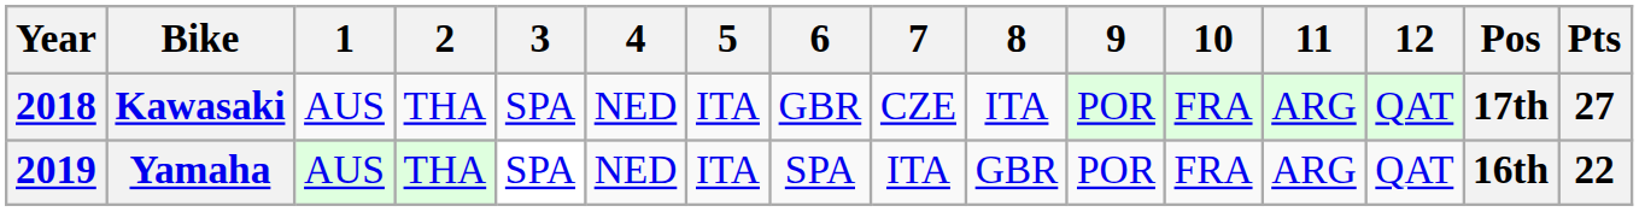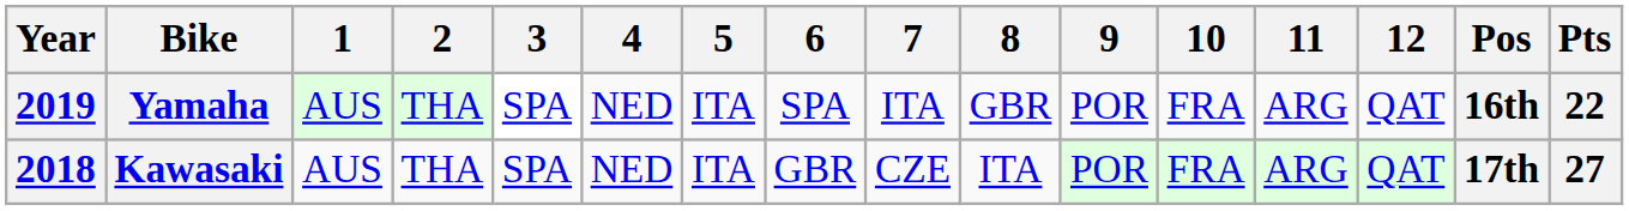 <table class="wikitable" style="text-align:center; font-size:90%">
 <tr>
 <th>Year</th>
 <th>Bike</th>
 <th>1</th>
 <th>2</th>
 <th>3</th>
 <th>4</th>
 <th>5</th>
 <th>6</th>
 <th>7</th>
 <th>8</th>
 <th>9</th>
 <th>10</th>
 <th>11</th>
 <th>12</th>
 <th>Pos</th>
 <th>Pts</th>
 </tr>
 <tr>
+<th><a href='#'>2019</a></th>
+<th><a href='#'>Yamaha</a></th>
+<td style="background:#DFFFDF;"><a href='#'>AUS</a><br></td>
+<td style="background:#DFFFDF;"><a href='#'>THA</a><br></td>
+<td style="background:#ffffff;"><a href='#'>SPA</a><br></td>
+<td><a href='#'>NED</a></td>
+<td><a href='#'>ITA</a></td>
+<td><a href='#'>SPA</a></td>
+<td><a href='#'>ITA</a></td>
+<td><a href='#'>GBR</a></td>
+<td><a href='#'>POR</a></td>
+<td><a href='#'>FRA</a></td>
+<td><a href='#'>ARG</a></td>
+<td><a href='#'>QAT</a></td>
+<th>16th</th>
+<th>22</th>
+</tr>
+<tr>
 <th><a href='#'>2018</a></th>
 <th><a href='#'>Kawasaki</a></th>
 <td><a href='#'>AUS</a></td>
 <td><a href='#'>THA</a></td>
 <td><a href='#'>SPA</a></td>
 <td><a href='#'>NED</a></td>
 <td><a href='#'>ITA</a></td>
 <td><a href='#'>GBR</a></td>
 <td><a href='#'>CZE</a></td>
 <td><a href='#'>ITA</a></td>
 <td style="background:#DFFFDF;"><a href='#'>POR</a><br></td>
 <td style="background:#DFFFDF"><a href='#'>FRA</a><br></td>
 <td style="background:#DFFFDF"><a href='#'>ARG</a><br></td>
 <td style="background:#DFFFDF;"><a href='#'>QAT</a><br></td>
 <th>17th</th>
 <th>27</th>
 </tr>
-<tr>
-<th><a href='#'>2019</a></th>
-<th><a href='#'>Yamaha</a></th>
-<td style="background:#DFFFDF;"><a href='#'>AUS</a><br></td>
-<td style="background:#DFFFDF;"><a href='#'>THA</a><br></td>
-<td style="background:#ffffff;"><a href='#'>SPA</a><br></td>
-<td><a href='#'>NED</a></td>
-<td><a href='#'>ITA</a></td>
-<td><a href='#'>SPA</a></td>
-<td><a href='#'>ITA</a></td>
-<td><a href='#'>GBR</a></td>
-<td><a href='#'>POR</a></td>
-<td><a href='#'>FRA</a></td>
-<td><a href='#'>ARG</a></td>
-<td><a href='#'>QAT</a></td>
-<th>16th</th>
-<th>22</th>
-</tr>
 </table>
